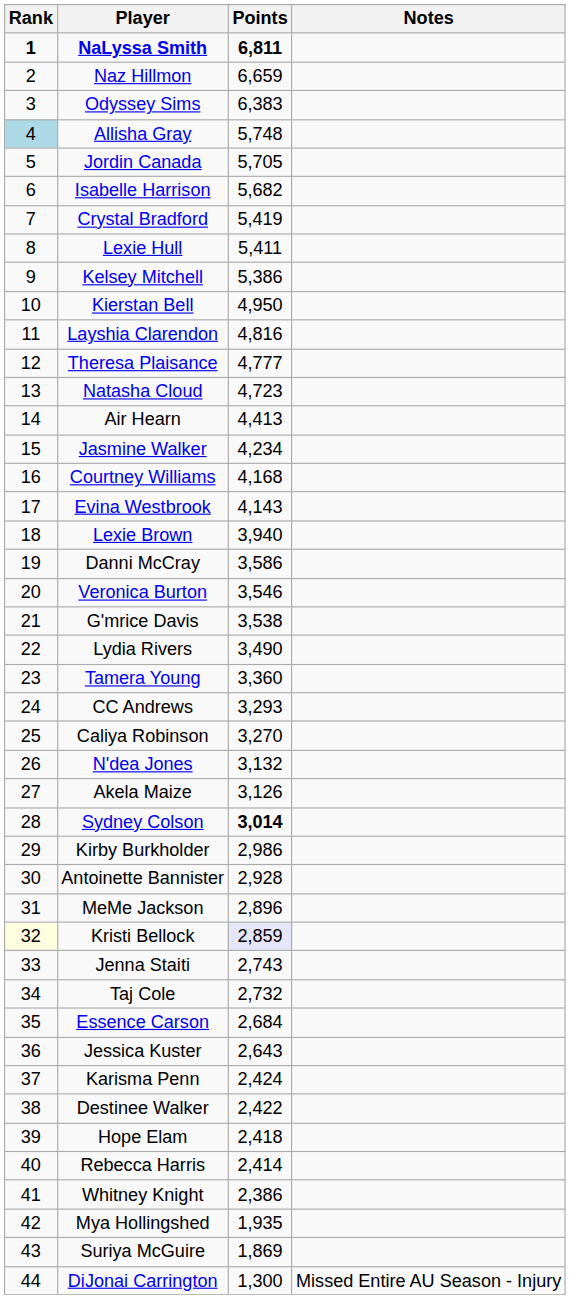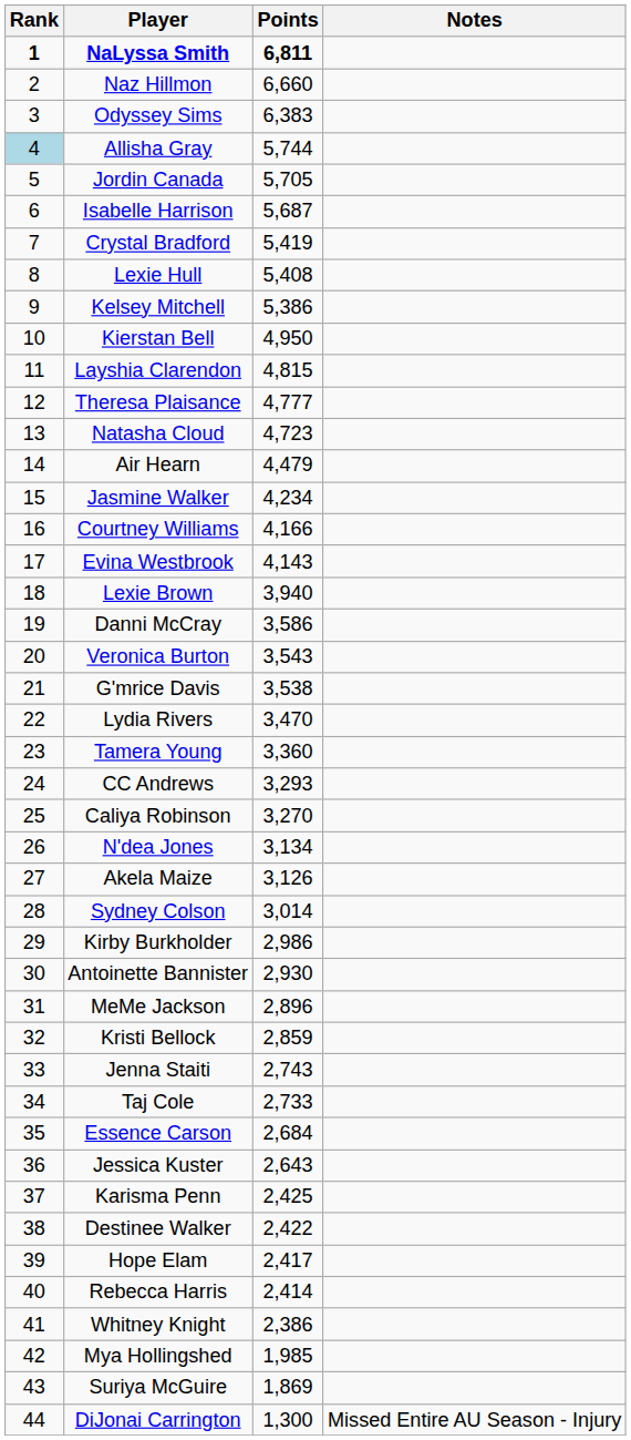 <table class="wikitable sortable" style="text-align:center;">
 <tr>
 <th>Rank</th>
 <th>Player</th>
 <th>Points</th>
 <th>Notes</th>
 </tr>
 <tr>
 <td><strong>1</strong></td>
 <td><strong><a href='#'>NaLyssa Smith</a></strong></td>
 <td><strong>6,811</strong></td>
 <td></td>
 </tr>
 <tr>
 <td>2</td>
 <td><a href='#'>Naz Hillmon</a></td>
-<td>6,659</td>
+<td>6,660</td>
 <td></td>
 </tr>
 <tr>
 <td>3</td>
 <td><a href='#'>Odyssey Sims</a></td>
 <td>6,383</td>
 <td></td>
 </tr>
 <tr>
 <td style="background: lightblue;">4</td>
 <td><a href='#'>Allisha Gray</a></td>
-<td>5,748</td>
+<td>5,744</td>
 <td></td>
 </tr>
 <tr>
 <td>5</td>
 <td><a href='#'>Jordin Canada</a></td>
 <td>5,705</td>
 <td></td>
 </tr>
 <tr>
 <td>6</td>
 <td><a href='#'>Isabelle Harrison</a></td>
-<td>5,682</td>
+<td>5,687</td>
 <td></td>
 </tr>
 <tr>
 <td>7</td>
 <td><a href='#'>Crystal Bradford</a></td>
 <td>5,419</td>
 <td></td>
 </tr>
 <tr>
 <td>8</td>
 <td><a href='#'>Lexie Hull</a></td>
-<td>5,411</td>
+<td>5,408</td>
 <td></td>
 </tr>
 <tr>
 <td>9</td>
 <td><a href='#'>Kelsey Mitchell</a></td>
 <td>5,386</td>
 <td></td>
 </tr>
 <tr>
 <td>10</td>
 <td><a href='#'>Kierstan Bell</a></td>
 <td>4,950</td>
 <td></td>
 </tr>
 <tr>
 <td>11</td>
 <td><a href='#'>Layshia Clarendon</a></td>
-<td>4,816</td>
+<td>4,815</td>
 <td></td>
 </tr>
 <tr>
 <td>12</td>
 <td><a href='#'>Theresa Plaisance</a></td>
 <td>4,777</td>
 <td></td>
 </tr>
 <tr>
 <td>13</td>
 <td><a href='#'>Natasha Cloud</a></td>
 <td>4,723</td>
 <td></td>
 </tr>
 <tr>
 <td>14</td>
 <td>Air Hearn</td>
-<td>4,413</td>
+<td>4,479</td>
 <td></td>
 </tr>
 <tr>
 <td>15</td>
 <td><a href='#'>Jasmine Walker</a></td>
 <td>4,234</td>
 <td></td>
 </tr>
 <tr>
 <td>16</td>
 <td><a href='#'>Courtney Williams</a></td>
-<td>4,168</td>
+<td>4,166</td>
 <td></td>
 </tr>
 <tr>
 <td>17</td>
 <td><a href='#'>Evina Westbrook</a></td>
 <td>4,143</td>
 <td></td>
 </tr>
 <tr>
 <td>18</td>
 <td><a href='#'>Lexie Brown</a></td>
 <td>3,940</td>
 <td></td>
 </tr>
 <tr>
 <td>19</td>
 <td>Danni McCray</td>
 <td>3,586</td>
 <td></td>
 </tr>
 <tr>
 <td>20</td>
 <td><a href='#'>Veronica Burton</a></td>
-<td>3,546</td>
+<td>3,543</td>
 <td></td>
 </tr>
 <tr>
 <td>21</td>
 <td>G'mrice Davis</td>
 <td>3,538</td>
 <td></td>
 </tr>
 <tr>
 <td>22</td>
 <td>Lydia Rivers</td>
-<td>3,490</td>
+<td>3,470</td>
 <td></td>
 </tr>
 <tr>
 <td>23</td>
 <td><a href='#'>Tamera Young</a></td>
 <td>3,360</td>
 <td></td>
 </tr>
 <tr>
 <td>24</td>
 <td>CC Andrews</td>
 <td>3,293</td>
 <td></td>
 </tr>
 <tr>
 <td>25</td>
 <td>Caliya Robinson</td>
 <td>3,270</td>
 <td></td>
 </tr>
 <tr>
 <td>26</td>
 <td><a href='#'>N'dea Jones</a></td>
-<td>3,132</td>
+<td>3,134</td>
 <td></td>
 </tr>
 <tr>
 <td>27</td>
 <td>Akela Maize</td>
 <td>3,126</td>
 <td></td>
 </tr>
 <tr>
 <td>28</td>
 <td><a href='#'>Sydney Colson</a></td>
-<td><strong>3,014</strong></td>
+<td>3,014</td>
 <td></td>
 </tr>
 <tr>
 <td>29</td>
 <td>Kirby Burkholder</td>
 <td>2,986</td>
 <td></td>
 </tr>
 <tr>
 <td>30</td>
 <td>Antoinette Bannister</td>
-<td>2,928</td>
+<td>2,930</td>
 <td></td>
 </tr>
 <tr>
 <td>31</td>
 <td>MeMe Jackson</td>
 <td>2,896</td>
 <td></td>
 </tr>
 <tr>
-<td style="background: lightyellow;">32</td>
+<td>32</td>
 <td>Kristi Bellock</td>
-<td style="background: lavender;">2,859</td>
+<td>2,859</td>
 <td></td>
 </tr>
 <tr>
 <td>33</td>
 <td>Jenna Staiti</td>
 <td>2,743</td>
 <td></td>
 </tr>
 <tr>
 <td>34</td>
 <td>Taj Cole</td>
-<td>2,732</td>
+<td>2,733</td>
 <td></td>
 </tr>
 <tr>
 <td>35</td>
 <td><a href='#'>Essence Carson</a></td>
 <td>2,684</td>
 <td></td>
 </tr>
 <tr>
 <td>36</td>
 <td>Jessica Kuster</td>
 <td>2,643</td>
 <td></td>
 </tr>
 <tr>
 <td>37</td>
 <td>Karisma Penn</td>
-<td>2,424</td>
+<td>2,425</td>
 <td></td>
 </tr>
 <tr>
 <td>38</td>
 <td>Destinee Walker</td>
 <td>2,422</td>
 <td></td>
 </tr>
 <tr>
 <td>39</td>
 <td>Hope Elam</td>
-<td>2,418</td>
+<td>2,417</td>
 <td></td>
 </tr>
 <tr>
 <td>40</td>
 <td>Rebecca Harris</td>
 <td>2,414</td>
 <td></td>
 </tr>
 <tr>
 <td>41</td>
 <td>Whitney Knight</td>
 <td>2,386</td>
 <td></td>
 </tr>
 <tr>
 <td>42</td>
 <td>Mya Hollingshed</td>
-<td>1,935</td>
+<td>1,985</td>
 <td></td>
 </tr>
 <tr>
 <td>43</td>
 <td>Suriya McGuire</td>
 <td>1,869</td>
 <td></td>
 </tr>
 <tr>
 <td>44</td>
 <td><a href='#'>DiJonai Carrington</a></td>
 <td>1,300</td>
 <td>Missed Entire AU Season - Injury</td>
 </tr>
 <tr>
 </tr>
 </table>
